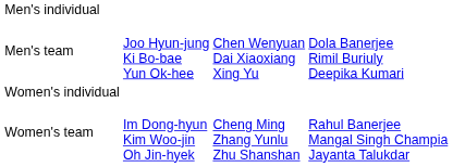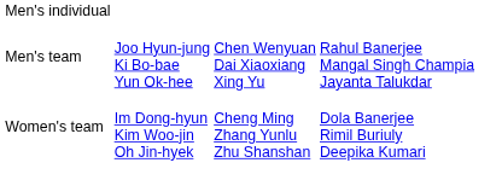 <table>
 <tr>
 <td>Men's individual<br></td>
 <td></td>
 <td></td>
 <td></td>
 </tr>
 <tr>
 <td>Men's team<br></td>
 <td><br><a href='#'>Joo Hyun-jung</a><br><a href='#'>Ki Bo-bae</a><br><a href='#'>Yun Ok-hee</a></td>
 <td><br><a href='#'>Chen Wenyuan</a><br><a href='#'>Dai Xiaoxiang</a><br><a href='#'>Xing Yu</a></td>
-<td><br><a href='#'>Dola Banerjee</a><br><a href='#'>Rimil Buriuly</a><br><a href='#'>Deepika Kumari</a></td>
-</tr>
-<tr>
-<td>Women's individual<br></td>
-<td></td>
-<td></td>
-<td></td>
+<td><br><a href='#'>Rahul Banerjee</a><br><a href='#'>Mangal Singh Champia</a><br><a href='#'>Jayanta Talukdar</a></td>
 </tr>
 <tr>
 <td>Women's team<br></td>
 <td><br><a href='#'>Im Dong-hyun</a><br><a href='#'>Kim Woo-jin</a><br><a href='#'>Oh Jin-hyek</a></td>
 <td><br><a href='#'>Cheng Ming</a><br><a href='#'>Zhang Yunlu</a><br><a href='#'>Zhu Shanshan</a></td>
-<td><br><a href='#'>Rahul Banerjee</a><br><a href='#'>Mangal Singh Champia</a><br><a href='#'>Jayanta Talukdar</a></td>
+<td><br><a href='#'>Dola Banerjee</a><br><a href='#'>Rimil Buriuly</a><br><a href='#'>Deepika Kumari</a></td>
 </tr>
 </table>
